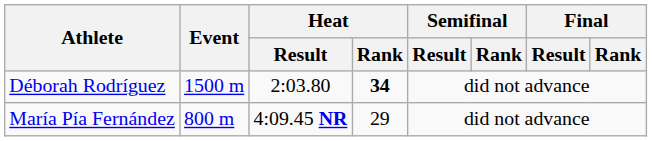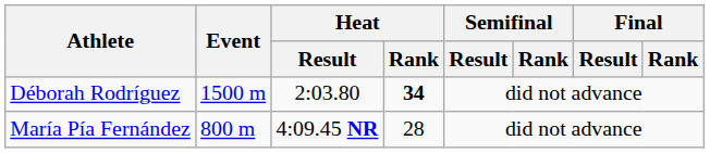 <table class="wikitable"  style=font-size:90%>
 <tr>
 <th rowspan="2">Athlete</th>
 <th rowspan="2">Event</th>
 <th colspan="2">Heat</th>
 <th colspan="2">Semifinal</th>
 <th colspan="2">Final</th>
 </tr>
 <tr>
 <th>Result</th>
 <th>Rank</th>
 <th>Result</th>
 <th>Rank</th>
 <th>Result</th>
 <th>Rank</th>
 </tr>
 <tr style=text-align:center>
 <td style=text-align:left><a href='#'>Déborah Rodríguez</a></td>
 <td style=text-align:left><a href='#'>1500 m</a></td>
 <td>2:03.80</td>
 <td><strong>34</strong></td>
 <td colspan=4>did not advance</td>
 </tr>
 <tr style=text-align:center>
 <td style=text-align:left><a href='#'>María Pía Fernández</a></td>
 <td style=text-align:left><a href='#'>800 m</a></td>
 <td>4:09.45 <strong><a href='#'>NR</a></strong></td>
-<td>29</td>
+<td>28</td>
 <td colspan=4>did not advance</td>
 </tr>
 </table>
